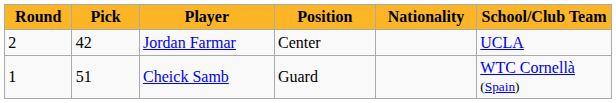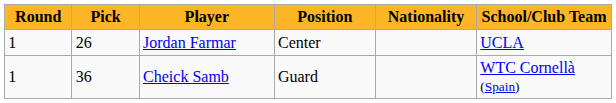 <table class="wikitable sortable sortable">
 <tr>
 <th style="background:#Fcb625;" width="10%">Round</th>
 <th style="background:#Fcb625;" width="10%">Pick</th>
 <th style="background:#Fcb625;" width="20%">Player</th>
 <th style="background:#Fcb625;" width="15%">Position</th>
 <th style="background:#Fcb625;" width="15%">Nationality</th>
 <th style="background:#Fcb625;" width="20%">School/Club Team</th>
 </tr>
 <tr>
-<td>2</td>
-<td>42</td>
+<td>1</td>
+<td>26</td>
 <td><a href='#'>Jordan Farmar</a></td>
 <td>Center</td>
 <td></td>
 <td><a href='#'>UCLA</a></td>
 </tr>
 <tr>
 <td>1</td>
-<td>51</td>
+<td>36</td>
 <td><a href='#'>Cheick Samb</a></td>
 <td>Guard</td>
 <td></td>
 <td><a href='#'>WTC Cornellà</a> <small> (<a href='#'>Spain</a>)</small></td>
 </tr>
 <tr>
 </tr>
 </table>
